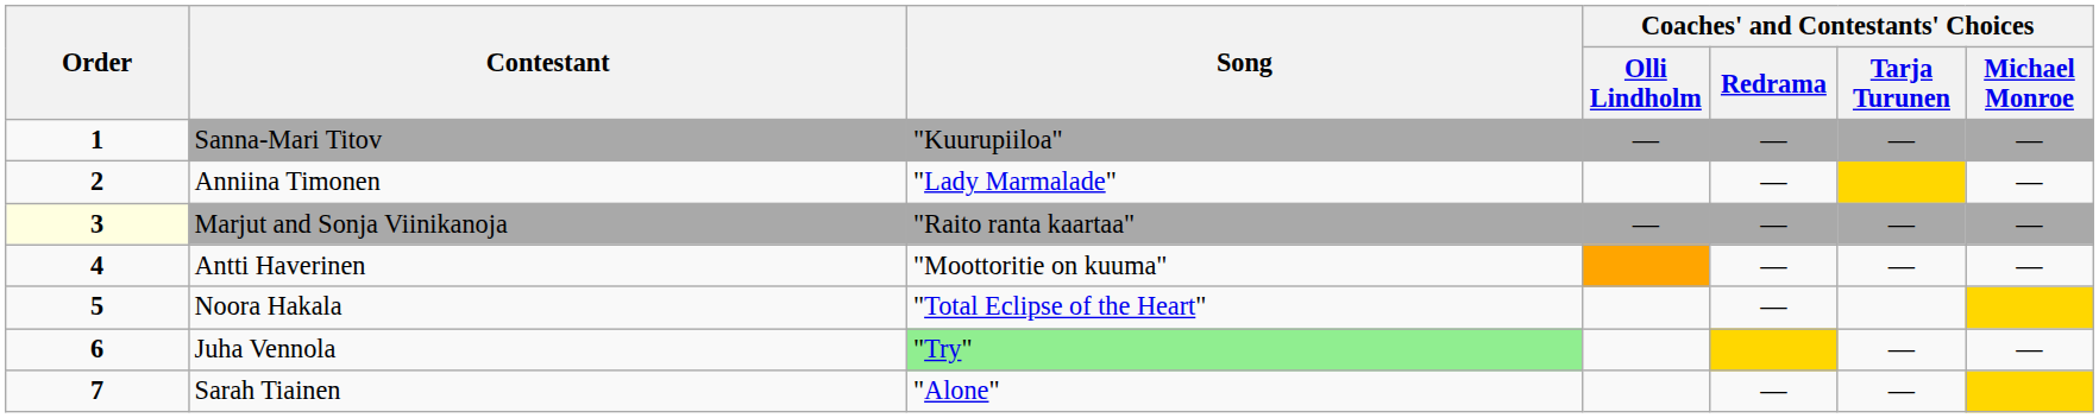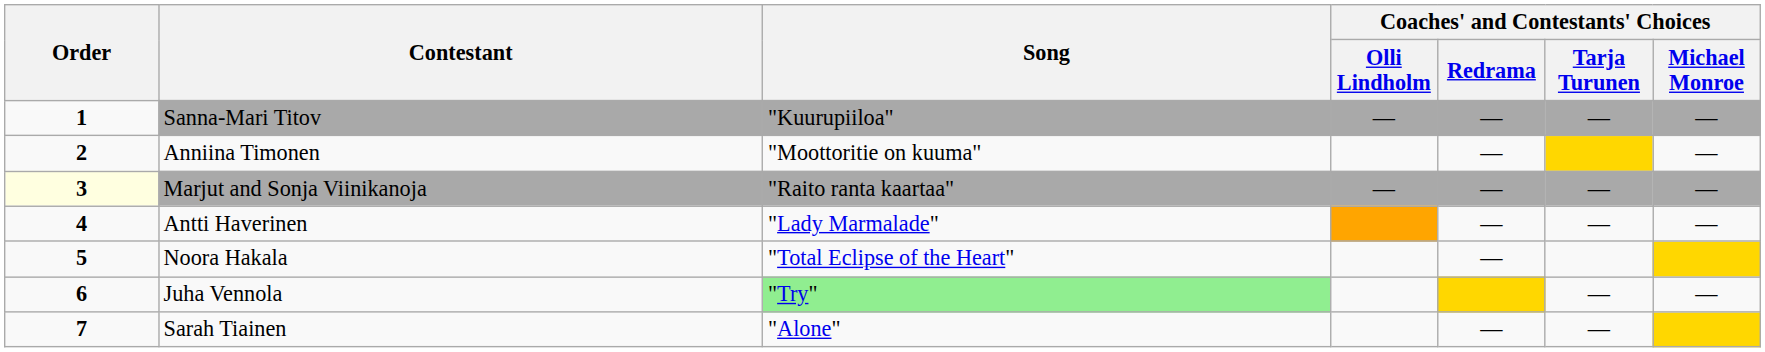 <table class="wikitable" style="width:100%;">
 <tr>
 <th rowspan=2>Order</th>
 <th rowspan=2>Contestant</th>
 <th rowspan=2>Song</th>
 <th colspan=4>Coaches' and Contestants' Choices</th>
 </tr>
 <tr>
 <th width="70"><a href='#'>Olli Lindholm</a></th>
 <th width="70"><a href='#'>Redrama</a></th>
 <th width="70"><a href='#'>Tarja Turunen</a></th>
 <th width="70"><a href='#'>Michael Monroe</a></th>
 </tr>
 <tr>
 <td align="center"><strong>1</strong></td>
 <td style="background:darkgrey;text-align:left;">Sanna-Mari Titov</td>
 <td style="background:darkgrey;text-align:left;">"Kuurupiiloa"</td>
 <td style="background:darkgrey;text-align:center;">—</td>
 <td style="background:darkgrey;text-align:center;">—</td>
 <td style="background:darkgrey;text-align:center;">—</td>
 <td style="background:darkgrey;text-align:center;">—</td>
 </tr>
 <tr>
 <td align="center"><strong>2</strong></td>
 <td>Anniina Timonen</td>
-<td>"<a href='#'>Lady Marmalade</a>"</td>
+<td>"Moottoritie on kuuma"</td>
 <td style=";text-align:center;"></td>
 <td align="center">—</td>
 <td style="background:gold;text-align:center;"></td>
 <td align="center">—</td>
 </tr>
 <tr>
 <td align="center" style="background: lightyellow;"><strong>3</strong></td>
 <td style="background:darkgrey;text-align:left;">Marjut and Sonja Viinikanoja</td>
 <td style="background:darkgrey;text-align:left;">"Raito ranta kaartaa"</td>
 <td style="background:darkgrey;text-align:center;">—</td>
 <td style="background:darkgrey;text-align:center;">—</td>
 <td style="background:darkgrey;text-align:center;">—</td>
 <td style="background:darkgrey;text-align:center;">—</td>
 </tr>
 <tr>
 <td align="center"><strong>4</strong></td>
 <td>Antti Haverinen</td>
-<td>"Moottoritie on kuuma"</td>
+<td>"<a href='#'>Lady Marmalade</a>"</td>
 <td style="background:orange;text-align:center;"></td>
 <td align="center">—</td>
 <td align="center">—</td>
 <td align="center">—</td>
 </tr>
 <tr>
 <td align="center"><strong>5</strong></td>
 <td>Noora Hakala</td>
 <td>"<a href='#'>Total Eclipse of the Heart</a>"</td>
 <td style=";text-align:center;"></td>
 <td align="center">—</td>
 <td style=";text-align:center;"></td>
 <td style="background:gold;text-align:center;"></td>
 </tr>
 <tr>
 <td align="center"><strong>6</strong></td>
 <td>Juha Vennola</td>
 <td style="background: lightgreen;">"<a href='#'>Try</a>"</td>
 <td style=";text-align:center;"></td>
 <td style="background:gold;text-align:center;"></td>
 <td align="center">—</td>
 <td align="center">—</td>
 </tr>
 <tr>
 <td align="center"><strong>7</strong></td>
 <td>Sarah Tiainen</td>
 <td>"<a href='#'>Alone</a>"</td>
 <td style=";text-align:center;"></td>
 <td align="center">—</td>
 <td align="center">—</td>
 <td style="background:gold;text-align:center;"></td>
 </tr>
 </table>
